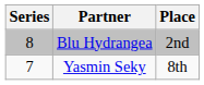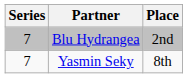 <table class="wikitable sortable" style="margin:auto; text-align:center;">
 <tr>
 <th>Series</th>
 <th>Partner</th>
 <th>Place</th>
 </tr>
 <tr bgcolor="silver">
-<td>8</td>
+<td>7</td>
 <td><a href='#'>Blu Hydrangea</a></td>
 <td>2nd</td>
 </tr>
 <tr>
 <td>7</td>
 <td><a href='#'>Yasmin Seky</a></td>
 <td>8th</td>
 </tr>
 </table>
